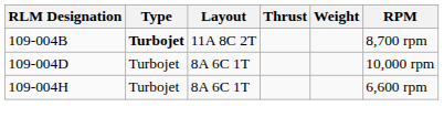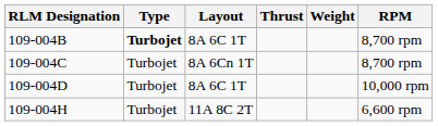 <table class="wikitable">
 <tr>
 <th>RLM Designation</th>
 <th>Type</th>
 <th>Layout</th>
 <th>Thrust</th>
 <th>Weight</th>
 <th>RPM</th>
 </tr>
 <tr>
 <td style="background:#FAFAFA;">109-004B</td>
 <td><strong>Turbojet</strong></td>
-<td>11A 8C 2T</td>
+<td>8A 6C 1T</td>
+<td></td>
+<td></td>
+<td>8,700 rpm</td>
+</tr>
+<tr>
+<td style="background:#FAFAFA;">109-004C</td>
+<td>Turbojet</td>
+<td>8A 6Cn 1T</td>
 <td></td>
 <td></td>
 <td>8,700 rpm</td>
 </tr>
 <tr>
 <td style="background:#FAFAFA;">109-004D</td>
 <td>Turbojet</td>
 <td>8A 6C 1T</td>
 <td></td>
 <td></td>
 <td>10,000 rpm</td>
 </tr>
 <tr>
 <td style="background:#FAFAFA;">109-004H</td>
 <td>Turbojet</td>
-<td>8A 6C 1T</td>
+<td>11A 8C 2T</td>
 <td></td>
 <td></td>
 <td>6,600 rpm</td>
 </tr>
 </table>
